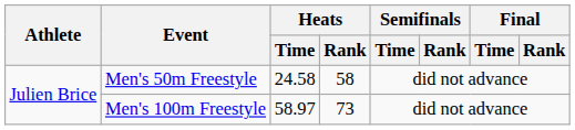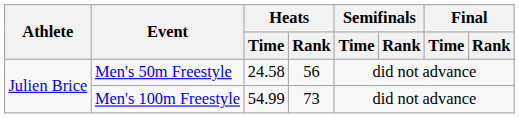 <table class=wikitable style="font-size:90%">
 <tr>
 <th rowspan="2">Athlete</th>
 <th rowspan="2">Event</th>
 <th colspan="2">Heats</th>
 <th colspan="2">Semifinals</th>
 <th colspan="2">Final</th>
 </tr>
 <tr>
 <th>Time</th>
 <th>Rank</th>
 <th>Time</th>
 <th>Rank</th>
 <th>Time</th>
 <th>Rank</th>
 </tr>
 <tr>
 <td rowspan="2"><a href='#'>Julien Brice</a></td>
 <td><a href='#'>Men's 50m Freestyle</a></td>
 <td align=center>24.58</td>
-<td align=center>58</td>
+<td align=center>56</td>
 <td align=center colspan=4>did not advance</td>
 </tr>
 <tr>
 <td><a href='#'>Men's 100m Freestyle</a></td>
-<td align=center>58.97</td>
+<td align=center>54.99</td>
 <td align=center>73</td>
 <td align=center colspan=4>did not advance</td>
 </tr>
 </table>
